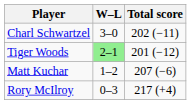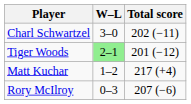 <table class=wikitable>
 <tr>
 <th>Player</th>
 <th>W–L</th>
 <th>Total score</th>
 </tr>
 <tr>
 <td> <a href='#'>Charl Schwartzel</a></td>
 <td align=center>3–0</td>
 <td align=center>202 (−11)</td>
 </tr>
 <tr>
 <td> <a href='#'>Tiger Woods</a></td>
 <td align=center style="background: lightgreen;">2–1</td>
 <td align=center>201 (−12)</td>
 </tr>
 <tr>
 <td> <a href='#'>Matt Kuchar</a></td>
 <td align=center>1–2</td>
-<td align=center>207 (−6)</td>
+<td align=center>217 (+4)</td>
 </tr>
 <tr>
 <td> <a href='#'>Rory McIlroy</a></td>
 <td align=center>0–3</td>
-<td align=center>217 (+4)</td>
+<td align=center>207 (−6)</td>
 </tr>
 </table>
